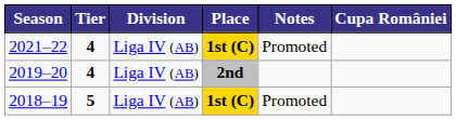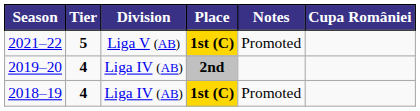 <table class="wikitable" style="text-align:center; font-size:90%">
 <tr>
 <th style="background:#393186;color:#FFFFFF;border:1px solid #000000;">Season</th>
 <th style="background:#393186;color:#FFFFFF;border:1px solid #000000;">Tier</th>
 <th style="background:#393186;color:#FFFFFF;border:1px solid #000000;">Division</th>
 <th style="background:#393186;color:#FFFFFF;border:1px solid #000000;">Place</th>
 <th style="background:#393186;color:#FFFFFF;border:1px solid #000000;">Notes</th>
 <th style="background:#393186;color:#FFFFFF;border:1px solid #000000;">Cupa României</th>
 </tr>
 <tr>
 <td><a href='#'>2021–22</a></td>
-<td><strong>4</strong></td>
-<td><a href='#'>Liga IV</a> <small>(<a href='#'>AB</a>)</small></td>
+<td><strong>5</strong></td>
+<td><a href='#'>Liga V</a> <small>(<a href='#'>AB</a>)</small></td>
 <td align=center bgcolor=gold><strong>1st (C)</strong></td>
 <td>Promoted</td>
 <td></td>
 </tr>
 <tr>
 <td><a href='#'>2019–20</a></td>
 <td><strong>4</strong></td>
 <td><a href='#'>Liga IV</a> <small>(<a href='#'>AB</a>)</small></td>
 <td align=center bgcolor=silver><strong>2nd</strong></td>
 <td></td>
 <td></td>
 </tr>
 <tr>
 <td><a href='#'>2018–19</a></td>
-<td><strong>5</strong></td>
+<td><strong>4</strong></td>
 <td><a href='#'>Liga IV</a> <small>(<a href='#'>AB</a>)</small></td>
 <td align=center bgcolor=gold><strong>1st (C)</strong></td>
 <td>Promoted</td>
 <td></td>
 </tr>
 </table>
